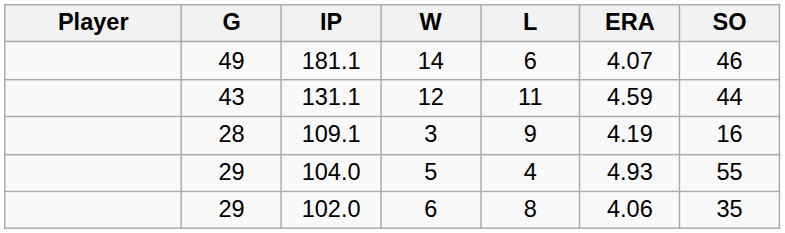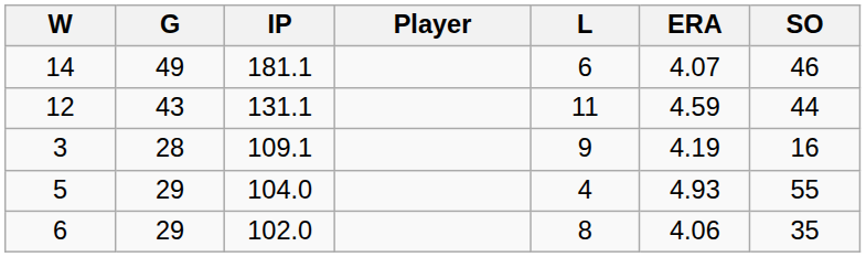 <table class="wikitable sortable">
 <tr>
-<th bgcolor="#DDDDFF" width="16%">Player</th>
+<th bgcolor="#DDDDFF" width="9%">W</th>
 <th bgcolor="#DDDDFF" width="9%">G</th>
 <th bgcolor="#DDDDFF" width="9%">IP</th>
-<th bgcolor="#DDDDFF" width="9%">W</th>
+<th bgcolor="#DDDDFF" width="16%">Player</th>
 <th bgcolor="#DDDDFF" width="9%">L</th>
 <th bgcolor="#DDDDFF" width="9%">ERA</th>
 <th bgcolor="#DDDDFF" width="9%">SO</th>
 </tr>
 <tr align="center">
-<td></td>
+<td>14</td>
 <td>49</td>
 <td>181.1</td>
-<td>14</td>
+<td></td>
 <td>6</td>
 <td>4.07</td>
 <td>46</td>
 </tr>
 <tr align="center">
-<td></td>
+<td>12</td>
 <td>43</td>
 <td>131.1</td>
-<td>12</td>
+<td></td>
 <td>11</td>
 <td>4.59</td>
 <td>44</td>
 </tr>
 <tr align="center">
-<td></td>
+<td>3</td>
 <td>28</td>
 <td>109.1</td>
-<td>3</td>
+<td></td>
 <td>9</td>
 <td>4.19</td>
 <td>16</td>
 </tr>
 <tr align="center">
-<td></td>
+<td>5</td>
 <td>29</td>
 <td>104.0</td>
-<td>5</td>
+<td></td>
 <td>4</td>
 <td>4.93</td>
 <td>55</td>
 </tr>
 <tr align="center">
-<td></td>
+<td>6</td>
 <td>29</td>
 <td>102.0</td>
-<td>6</td>
+<td></td>
 <td>8</td>
 <td>4.06</td>
 <td>35</td>
 </tr>
 </table>
